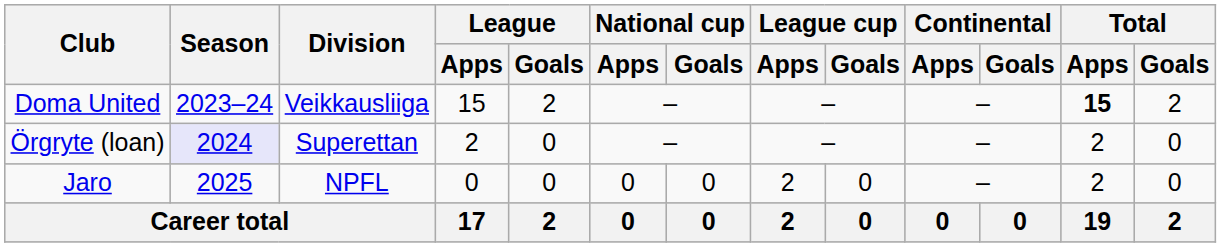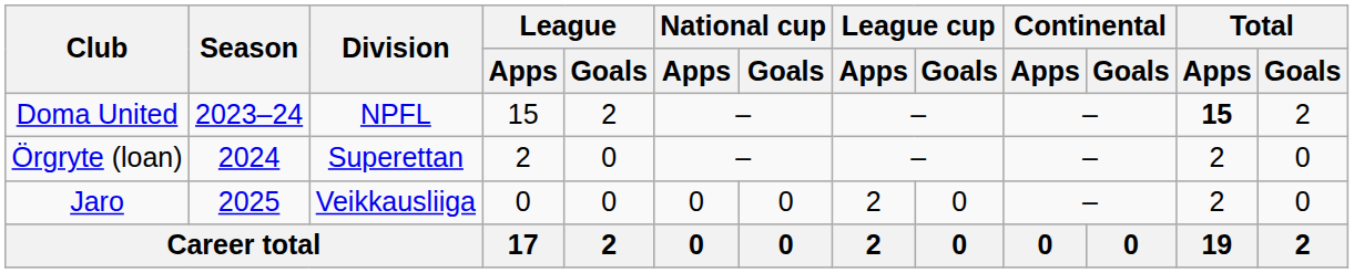 <table class="wikitable" style="text-align:center">
 <tr>
 <th rowspan="2">Club</th>
 <th rowspan="2">Season</th>
 <th rowspan="2">Division</th>
 <th colspan="2">League</th>
 <th colspan="2">National cup</th>
 <th colspan="2">League cup</th>
 <th colspan="2">Continental</th>
 <th colspan="2">Total</th>
 </tr>
 <tr>
 <th>Apps</th>
 <th>Goals</th>
 <th>Apps</th>
 <th>Goals</th>
 <th>Apps</th>
 <th>Goals</th>
 <th>Apps</th>
 <th>Goals</th>
 <th>Apps</th>
 <th>Goals</th>
 </tr>
 <tr>
 <td><a href='#'>Doma United</a></td>
 <td><a href='#'>2023–24</a></td>
-<td><a href='#'>Veikkausliiga</a></td>
+<td><a href='#'>NPFL</a></td>
 <td>15</td>
 <td>2</td>
 <td colspan=2>–</td>
 <td colspan=2>–</td>
 <td colspan=2>–</td>
 <td><strong>15</strong></td>
 <td>2</td>
 </tr>
 <tr>
 <td><a href='#'>Örgryte</a> (loan)</td>
-<td style="background: lavender;"><a href='#'>2024</a></td>
+<td><a href='#'>2024</a></td>
 <td><a href='#'>Superettan</a></td>
 <td>2</td>
 <td>0</td>
 <td colspan=2>–</td>
 <td colspan=2>–</td>
 <td colspan=2>–</td>
 <td>2</td>
 <td>0</td>
 </tr>
 <tr>
 <td><a href='#'>Jaro</a></td>
 <td><a href='#'>2025</a></td>
-<td><a href='#'>NPFL</a></td>
+<td><a href='#'>Veikkausliiga</a></td>
 <td>0</td>
 <td>0</td>
 <td>0</td>
 <td>0</td>
 <td>2</td>
 <td>0</td>
 <td colspan=2>–</td>
 <td>2</td>
 <td>0</td>
 </tr>
 <tr>
 <th colspan="3">Career total</th>
 <th>17</th>
 <th>2</th>
 <th>0</th>
 <th>0</th>
 <th>2</th>
 <th>0</th>
 <th>0</th>
 <th>0</th>
 <th>19</th>
 <th>2</th>
 </tr>
 </table>
